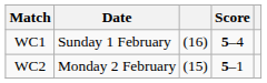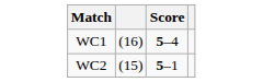 <table class="wikitable" style="font-size: 90%; margin: 1em auto 1em auto;">
 <tr>
 <th>Match</th>
-<th>Date</th>
 <th></th>
 <th>Score</th>
 <th></th>
 </tr>
 <tr>
 <td align="center">WC1</td>
-<td>Sunday 1 February</td>
 <td><strong></strong> (16)</td>
 <td align="center"><strong>5</strong>–4</td>
 <td></td>
 </tr>
 <tr>
 <td align="center">WC2</td>
-<td>Monday 2 February</td>
 <td><strong></strong> (15)</td>
 <td align="center"><strong>5</strong>–1</td>
 <td></td>
 </tr>
 </table>
